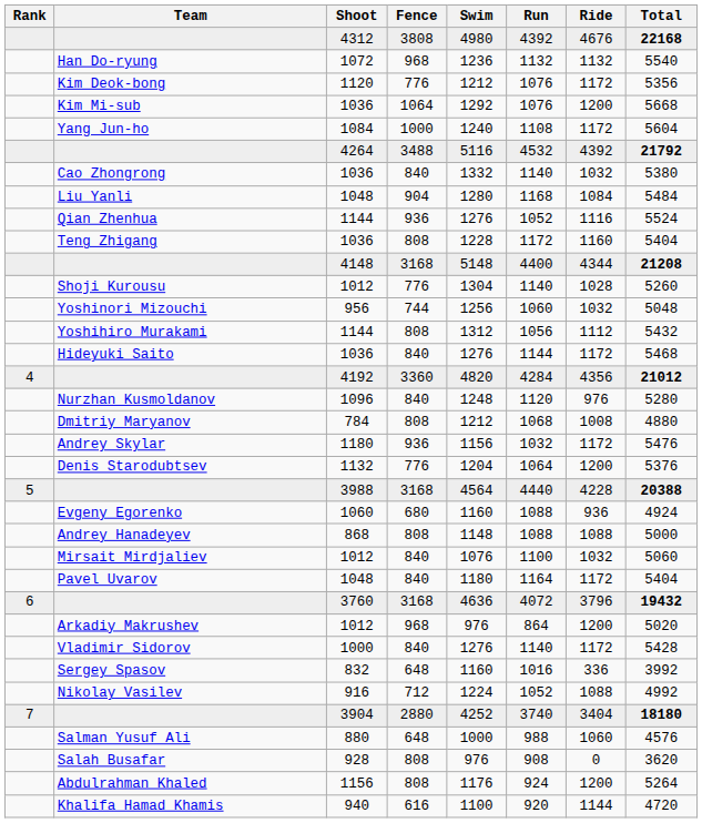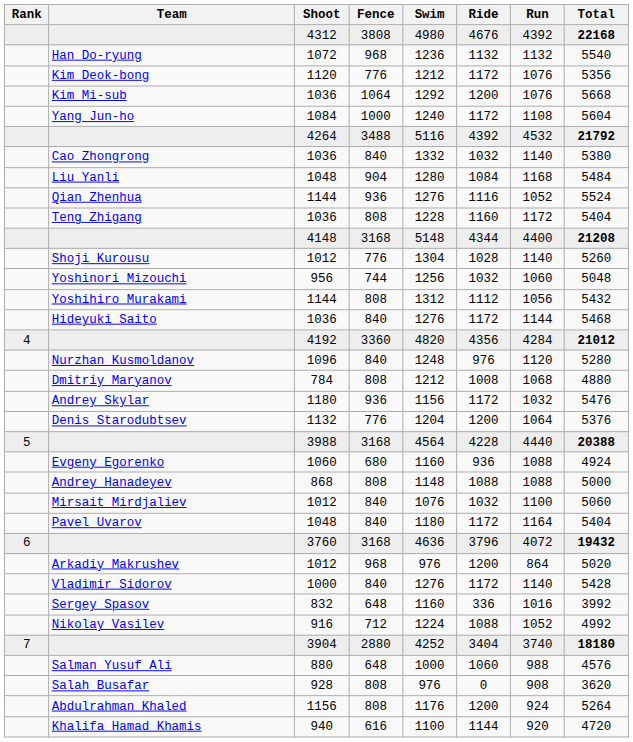 <table class=wikitable style="text-align:center">
 <tr>
 <th width=40>Rank</th>
 <th width=250>Team</th>
 <th width=50>Shoot</th>
 <th width=50>Fence</th>
 <th width=50>Swim</th>
+<th width=50>Ride</th>
 <th width=50>Run</th>
-<th width=50>Ride</th>
 <th width=60>Total</th>
 </tr>
 <tr bgcolor=eeeeee>
 <td></td>
 <td align=left></td>
 <td>4312</td>
 <td>3808</td>
 <td>4980</td>
+<td>4676</td>
 <td>4392</td>
-<td>4676</td>
 <td><strong>22168</strong></td>
 </tr>
 <tr>
 <td></td>
 <td align=left><a href='#'>Han Do-ryung</a></td>
 <td>1072</td>
 <td>968</td>
 <td>1236</td>
 <td>1132</td>
 <td>1132</td>
 <td>5540</td>
 </tr>
 <tr>
 <td></td>
 <td align=left><a href='#'>Kim Deok-bong</a></td>
 <td>1120</td>
 <td>776</td>
 <td>1212</td>
+<td>1172</td>
 <td>1076</td>
-<td>1172</td>
 <td>5356</td>
 </tr>
 <tr>
 <td></td>
 <td align=left><a href='#'>Kim Mi-sub</a></td>
 <td>1036</td>
 <td>1064</td>
 <td>1292</td>
+<td>1200</td>
 <td>1076</td>
-<td>1200</td>
 <td>5668</td>
 </tr>
 <tr>
 <td></td>
 <td align=left><a href='#'>Yang Jun-ho</a></td>
 <td>1084</td>
 <td>1000</td>
 <td>1240</td>
+<td>1172</td>
 <td>1108</td>
-<td>1172</td>
 <td>5604</td>
 </tr>
 <tr bgcolor=eeeeee>
 <td></td>
 <td align=left></td>
 <td>4264</td>
 <td>3488</td>
 <td>5116</td>
+<td>4392</td>
 <td>4532</td>
-<td>4392</td>
 <td><strong>21792</strong></td>
 </tr>
 <tr>
 <td></td>
 <td align=left><a href='#'>Cao Zhongrong</a></td>
 <td>1036</td>
 <td>840</td>
 <td>1332</td>
+<td>1032</td>
 <td>1140</td>
-<td>1032</td>
 <td>5380</td>
 </tr>
 <tr>
 <td></td>
 <td align=left><a href='#'>Liu Yanli</a></td>
 <td>1048</td>
 <td>904</td>
 <td>1280</td>
+<td>1084</td>
 <td>1168</td>
-<td>1084</td>
 <td>5484</td>
 </tr>
 <tr>
 <td></td>
 <td align=left><a href='#'>Qian Zhenhua</a></td>
 <td>1144</td>
 <td>936</td>
 <td>1276</td>
+<td>1116</td>
 <td>1052</td>
-<td>1116</td>
 <td>5524</td>
 </tr>
 <tr>
 <td></td>
 <td align=left><a href='#'>Teng Zhigang</a></td>
 <td>1036</td>
 <td>808</td>
 <td>1228</td>
+<td>1160</td>
 <td>1172</td>
-<td>1160</td>
 <td>5404</td>
 </tr>
 <tr bgcolor=eeeeee>
 <td></td>
 <td align=left></td>
 <td>4148</td>
 <td>3168</td>
 <td>5148</td>
+<td>4344</td>
 <td>4400</td>
-<td>4344</td>
 <td><strong>21208</strong></td>
 </tr>
 <tr>
 <td></td>
 <td align=left><a href='#'>Shoji Kurousu</a></td>
 <td>1012</td>
 <td>776</td>
 <td>1304</td>
+<td>1028</td>
 <td>1140</td>
-<td>1028</td>
 <td>5260</td>
 </tr>
 <tr>
 <td></td>
 <td align=left><a href='#'>Yoshinori Mizouchi</a></td>
 <td>956</td>
 <td>744</td>
 <td>1256</td>
+<td>1032</td>
 <td>1060</td>
-<td>1032</td>
 <td>5048</td>
 </tr>
 <tr>
 <td></td>
 <td align=left><a href='#'>Yoshihiro Murakami</a></td>
 <td>1144</td>
 <td>808</td>
 <td>1312</td>
+<td>1112</td>
 <td>1056</td>
-<td>1112</td>
 <td>5432</td>
 </tr>
 <tr>
 <td></td>
 <td align=left><a href='#'>Hideyuki Saito</a></td>
 <td>1036</td>
 <td>840</td>
 <td>1276</td>
+<td>1172</td>
 <td>1144</td>
-<td>1172</td>
 <td>5468</td>
 </tr>
 <tr bgcolor=eeeeee>
 <td>4</td>
 <td align=left></td>
 <td>4192</td>
 <td>3360</td>
 <td>4820</td>
+<td>4356</td>
 <td>4284</td>
-<td>4356</td>
 <td><strong>21012</strong></td>
 </tr>
 <tr>
 <td></td>
 <td align=left><a href='#'>Nurzhan Kusmoldanov</a></td>
 <td>1096</td>
 <td>840</td>
 <td>1248</td>
+<td>976</td>
 <td>1120</td>
-<td>976</td>
 <td>5280</td>
 </tr>
 <tr>
 <td></td>
 <td align=left><a href='#'>Dmitriy Maryanov</a></td>
 <td>784</td>
 <td>808</td>
 <td>1212</td>
+<td>1008</td>
 <td>1068</td>
-<td>1008</td>
 <td>4880</td>
 </tr>
 <tr>
 <td></td>
 <td align=left><a href='#'>Andrey Skylar</a></td>
 <td>1180</td>
 <td>936</td>
 <td>1156</td>
+<td>1172</td>
 <td>1032</td>
-<td>1172</td>
 <td>5476</td>
 </tr>
 <tr>
 <td></td>
 <td align=left><a href='#'>Denis Starodubtsev</a></td>
 <td>1132</td>
 <td>776</td>
 <td>1204</td>
+<td>1200</td>
 <td>1064</td>
-<td>1200</td>
 <td>5376</td>
 </tr>
 <tr bgcolor=eeeeee>
 <td>5</td>
 <td align=left></td>
 <td>3988</td>
 <td>3168</td>
 <td>4564</td>
+<td>4228</td>
 <td>4440</td>
-<td>4228</td>
 <td><strong>20388</strong></td>
 </tr>
 <tr>
 <td></td>
 <td align=left><a href='#'>Evgeny Egorenko</a></td>
 <td>1060</td>
 <td>680</td>
 <td>1160</td>
+<td>936</td>
 <td>1088</td>
-<td>936</td>
 <td>4924</td>
 </tr>
 <tr>
 <td></td>
 <td align=left><a href='#'>Andrey Hanadeyev</a></td>
 <td>868</td>
 <td>808</td>
 <td>1148</td>
 <td>1088</td>
 <td>1088</td>
 <td>5000</td>
 </tr>
 <tr>
 <td></td>
 <td align=left><a href='#'>Mirsait Mirdjaliev</a></td>
 <td>1012</td>
 <td>840</td>
 <td>1076</td>
+<td>1032</td>
 <td>1100</td>
-<td>1032</td>
 <td>5060</td>
 </tr>
 <tr>
 <td></td>
 <td align=left><a href='#'>Pavel Uvarov</a></td>
 <td>1048</td>
 <td>840</td>
 <td>1180</td>
+<td>1172</td>
 <td>1164</td>
-<td>1172</td>
 <td>5404</td>
 </tr>
 <tr bgcolor=eeeeee>
 <td>6</td>
 <td align=left></td>
 <td>3760</td>
 <td>3168</td>
 <td>4636</td>
+<td>3796</td>
 <td>4072</td>
-<td>3796</td>
 <td><strong>19432</strong></td>
 </tr>
 <tr>
 <td></td>
 <td align=left><a href='#'>Arkadiy Makrushev</a></td>
 <td>1012</td>
 <td>968</td>
 <td>976</td>
+<td>1200</td>
 <td>864</td>
-<td>1200</td>
 <td>5020</td>
 </tr>
 <tr>
 <td></td>
 <td align=left><a href='#'>Vladimir Sidorov</a></td>
 <td>1000</td>
 <td>840</td>
 <td>1276</td>
+<td>1172</td>
 <td>1140</td>
-<td>1172</td>
 <td>5428</td>
 </tr>
 <tr>
 <td></td>
 <td align=left><a href='#'>Sergey Spasov</a></td>
 <td>832</td>
 <td>648</td>
 <td>1160</td>
+<td>336</td>
 <td>1016</td>
-<td>336</td>
 <td>3992</td>
 </tr>
 <tr>
 <td></td>
 <td align=left><a href='#'>Nikolay Vasilev</a></td>
 <td>916</td>
 <td>712</td>
 <td>1224</td>
+<td>1088</td>
 <td>1052</td>
-<td>1088</td>
 <td>4992</td>
 </tr>
 <tr bgcolor=eeeeee>
 <td>7</td>
 <td align=left></td>
 <td>3904</td>
 <td>2880</td>
 <td>4252</td>
+<td>3404</td>
 <td>3740</td>
-<td>3404</td>
 <td><strong>18180</strong></td>
 </tr>
 <tr>
 <td></td>
 <td align=left><a href='#'>Salman Yusuf Ali</a></td>
 <td>880</td>
 <td>648</td>
 <td>1000</td>
+<td>1060</td>
 <td>988</td>
-<td>1060</td>
 <td>4576</td>
 </tr>
 <tr>
 <td></td>
 <td align=left><a href='#'>Salah Busafar</a></td>
 <td>928</td>
 <td>808</td>
 <td>976</td>
+<td>0</td>
 <td>908</td>
-<td>0</td>
 <td>3620</td>
 </tr>
 <tr>
 <td></td>
 <td align=left><a href='#'>Abdulrahman Khaled</a></td>
 <td>1156</td>
 <td>808</td>
 <td>1176</td>
+<td>1200</td>
 <td>924</td>
-<td>1200</td>
 <td>5264</td>
 </tr>
 <tr>
 <td></td>
 <td align=left><a href='#'>Khalifa Hamad Khamis</a></td>
 <td>940</td>
 <td>616</td>
 <td>1100</td>
+<td>1144</td>
 <td>920</td>
-<td>1144</td>
 <td>4720</td>
 </tr>
 </table>
